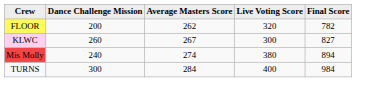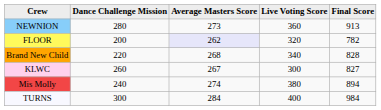 <table class="wikitable sortable" style="text-align:center; font-size:90%">
 <tr>
 <th style="background:#EDEDED">Crew</th>
 <th style="background:#EDEDED">Dance Challenge Mission</th>
 <th style="background:#EDEDED">Average Masters Score</th>
 <th style="background:#EDEDED">Live Voting Score</th>
 <th style="background:#EDEDED">Final Score</th>
 </tr>
 <tr>
+<td style="background:#87CEFA">NEWNION</td>
+<td>280</td>
+<td>273</td>
+<td>360</td>
+<td>913</td>
+</tr>
+<tr>
 <td style="background:#FFFA5C">FLOOR</td>
 <td>200</td>
-<td>262</td>
+<td style="background: lavender;">262</td>
 <td>320</td>
 <td>782</td>
+</tr>
+<tr>
+<td style="background:orange">Brand New Child</td>
+<td>220</td>
+<td>268</td>
+<td>340</td>
+<td>828</td>
 </tr>
 <tr>
 <td style="background:#FFD1ED">KLWC</td>
 <td>260</td>
 <td>267</td>
 <td>300</td>
 <td>827</td>
 </tr>
 <tr>
 <td style="background:#F24646">Mis Molly</td>
 <td>240</td>
 <td>274</td>
 <td>380</td>
 <td>894</td>
 </tr>
 <tr>
 <td style="background:#F8F8FF">TURNS</td>
 <td>300</td>
 <td>284</td>
 <td>400</td>
 <td>984</td>
 </tr>
 </table>
